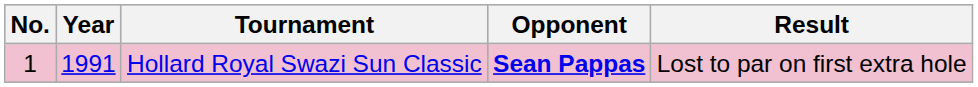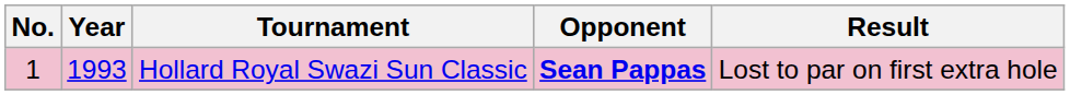 <table class="wikitable" style="font-size:95%;">
 <tr>
 <th>No.</th>
 <th>Year</th>
 <th>Tournament</th>
 <th>Opponent</th>
 <th>Result</th>
 </tr>
 <tr style="background:#F2C1D1;">
 <td align=center>1</td>
-<td><a href='#'>1991</a></td>
+<td><a href='#'>1993</a></td>
 <td><a href='#'>Hollard Royal Swazi Sun Classic</a></td>
 <td><strong> <a href='#'>Sean Pappas</a></strong></td>
 <td>Lost to par on first extra hole</td>
 </tr>
 </table>
